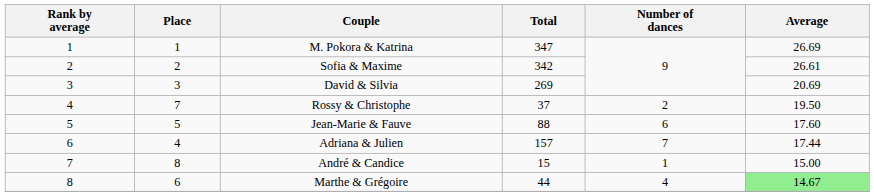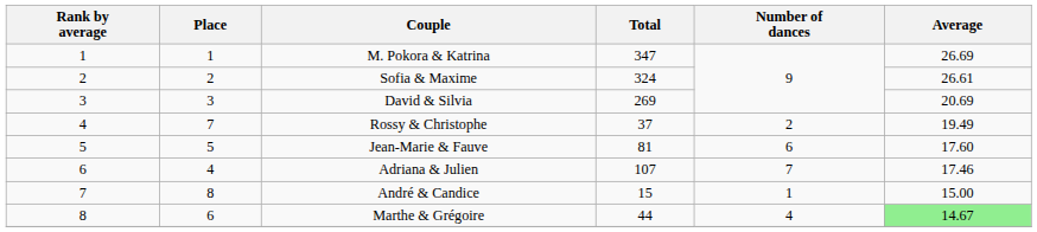 <table class="wikitable sortable" style="margin:auto; text-align:center; margin:5px; width:90%;">
 <tr>
 <th>Rank by<br> average</th>
 <th>Place</th>
 <th>Couple</th>
 <th>Total</th>
 <th>Number of<br> dances</th>
 <th>Average</th>
 </tr>
 <tr>
 <td>1</td>
 <td>1</td>
 <td>M. Pokora & Katrina</td>
 <td>347</td>
 <td rowspan=3>9</td>
 <td>26.69</td>
 </tr>
 <tr>
 <td>2</td>
 <td>2</td>
 <td>Sofia & Maxime</td>
-<td>342</td>
+<td>324</td>
 <td>26.61</td>
 </tr>
 <tr>
 <td>3</td>
 <td>3</td>
 <td>David & Silvia</td>
 <td>269</td>
 <td>20.69</td>
 </tr>
 <tr>
 <td>4</td>
 <td>7</td>
 <td>Rossy & Christophe</td>
 <td>37</td>
 <td>2</td>
-<td>19.50</td>
+<td>19.49</td>
 </tr>
 <tr>
 <td>5</td>
 <td>5</td>
 <td>Jean-Marie & Fauve</td>
-<td>88</td>
+<td>81</td>
 <td>6</td>
 <td>17.60</td>
 </tr>
 <tr>
 <td>6</td>
 <td>4</td>
 <td>Adriana & Julien</td>
-<td>157</td>
+<td>107</td>
 <td>7</td>
-<td>17.44</td>
+<td>17.46</td>
 </tr>
 <tr>
 <td>7</td>
 <td>8</td>
 <td>André & Candice</td>
 <td>15</td>
 <td>1</td>
 <td>15.00</td>
 </tr>
 <tr>
 <td>8</td>
 <td>6</td>
 <td>Marthe & Grégoire</td>
 <td>44</td>
 <td>4</td>
 <td style="background: lightgreen;">14.67</td>
 </tr>
 <tr>
 </tr>
 </table>
